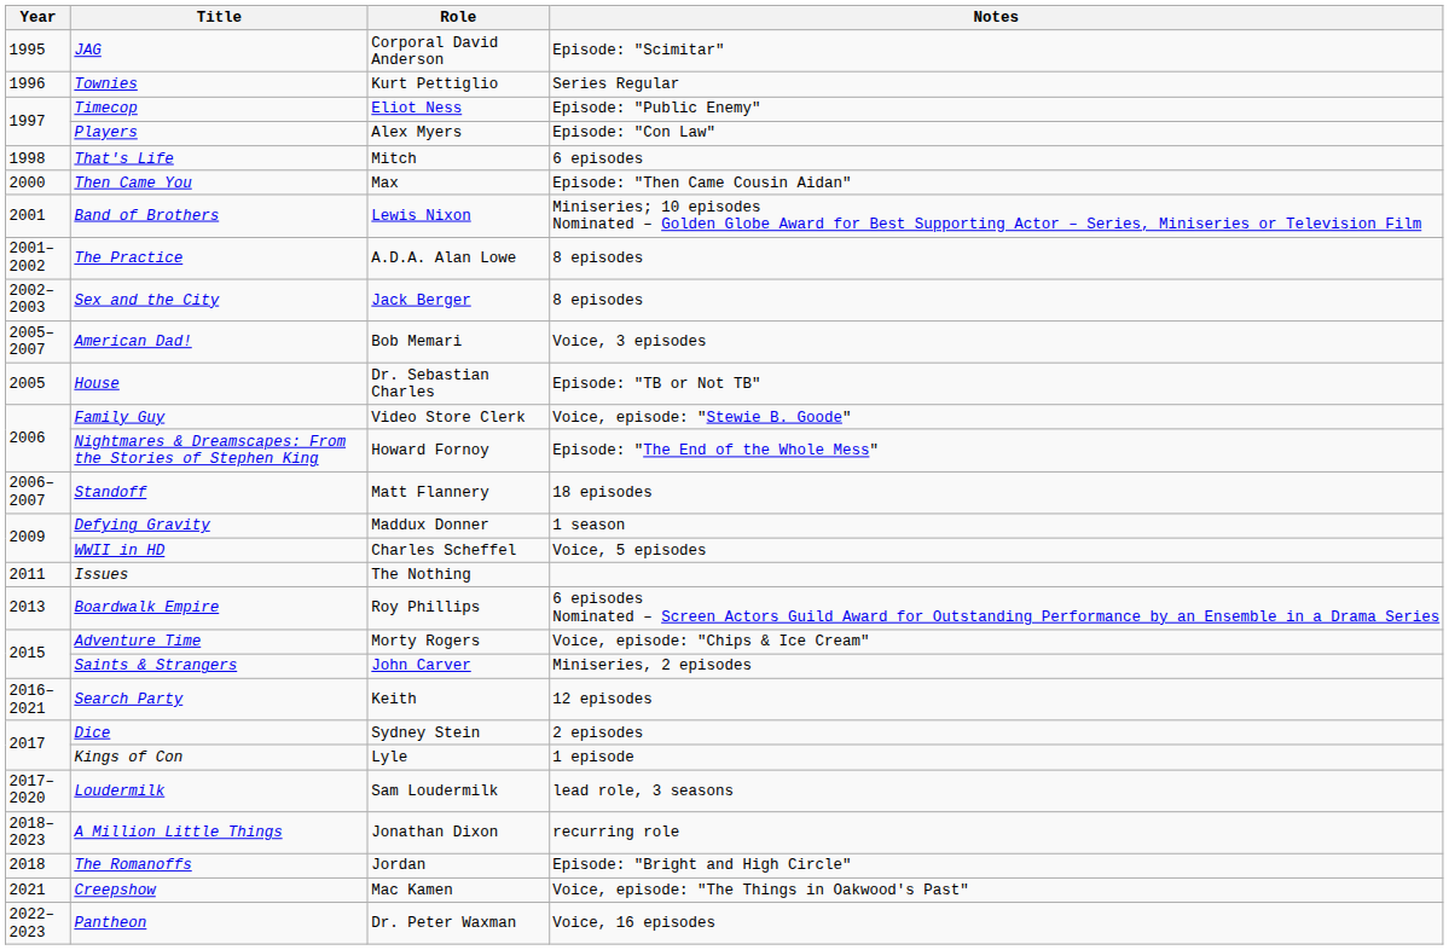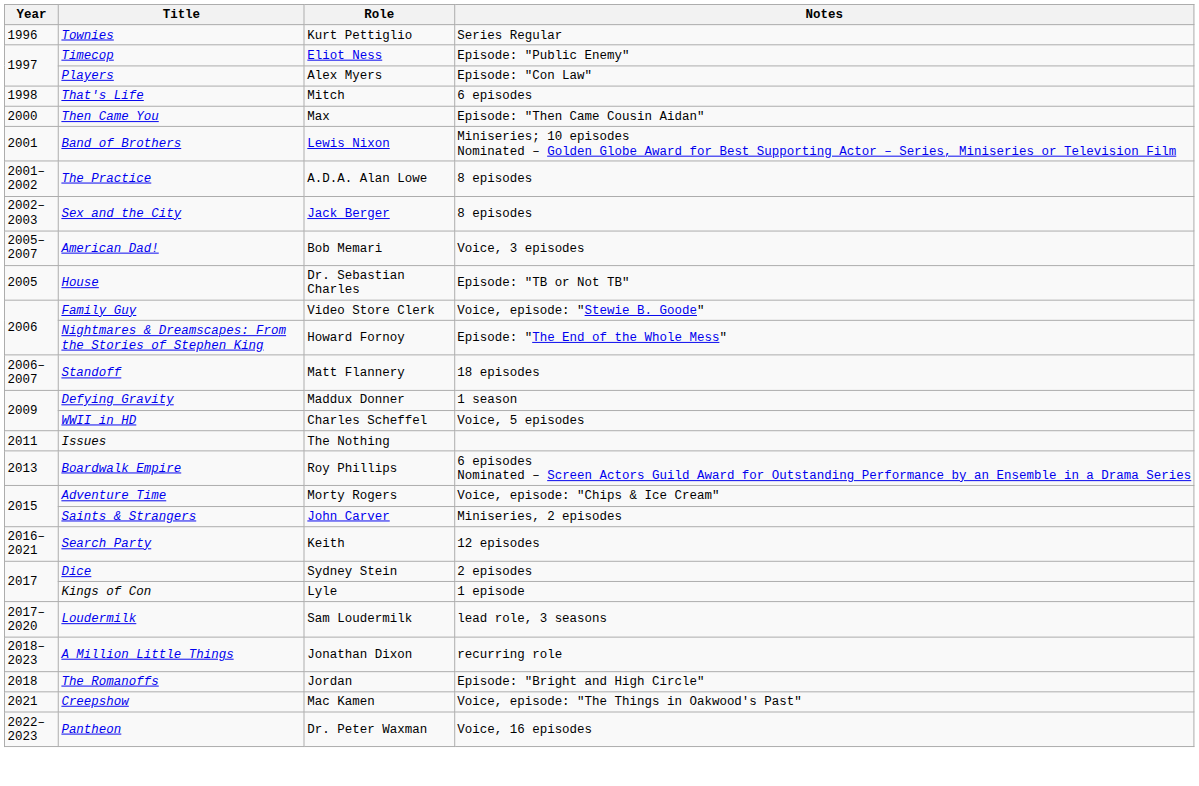 <table class="wikitable sortable">
 <tr>
 <th style="width:50px;">Year</th>
 <th style="width:250px;">Title</th>
 <th style="width:150px;">Role</th>
 <th class="unsortable">Notes</th>
-</tr>
-<tr>
-<td>1995</td>
-<td><em><a href='#'>JAG</a></em></td>
-<td>Corporal David Anderson</td>
-<td>Episode: "Scimitar"</td>
 </tr>
 <tr>
 <td>1996</td>
 <td><em><a href='#'>Townies</a></em></td>
 <td>Kurt Pettiglio</td>
 <td>Series Regular</td>
 </tr>
 <tr>
 <td rowspan="2">1997</td>
 <td><em><a href='#'>Timecop</a></em></td>
 <td><a href='#'>Eliot Ness</a></td>
 <td>Episode: "Public Enemy"</td>
 </tr>
 <tr>
 <td><em><a href='#'>Players</a></em></td>
 <td>Alex Myers</td>
 <td>Episode: "Con Law"</td>
 </tr>
 <tr>
 <td>1998</td>
 <td><em><a href='#'>That's Life</a></em></td>
 <td>Mitch</td>
 <td>6 episodes</td>
 </tr>
 <tr>
 <td>2000</td>
 <td><em><a href='#'>Then Came You</a></em></td>
 <td>Max</td>
 <td>Episode: "Then Came Cousin Aidan"</td>
 </tr>
 <tr>
 <td>2001</td>
 <td><em><a href='#'>Band of Brothers</a></em></td>
 <td><a href='#'>Lewis Nixon</a></td>
 <td>Miniseries; 10 episodes<br>Nominated – <a href='#'>Golden Globe Award for Best Supporting Actor – Series, Miniseries or Television Film</a></td>
 </tr>
 <tr>
 <td>2001–2002</td>
 <td><em><a href='#'>The Practice</a></em></td>
 <td>A.D.A. Alan Lowe</td>
 <td>8 episodes</td>
 </tr>
 <tr>
 <td>2002–2003</td>
 <td><em><a href='#'>Sex and the City</a></em></td>
 <td><a href='#'>Jack Berger</a></td>
 <td>8 episodes</td>
 </tr>
 <tr>
 <td>2005–2007</td>
 <td><em><a href='#'>American Dad!</a></em></td>
 <td>Bob Memari</td>
 <td>Voice, 3 episodes</td>
 </tr>
 <tr>
 <td>2005</td>
 <td><em><a href='#'>House</a></em></td>
 <td>Dr. Sebastian Charles</td>
 <td>Episode: "TB or Not TB"</td>
 </tr>
 <tr>
 <td rowspan="2">2006</td>
 <td><em><a href='#'>Family Guy</a></em></td>
 <td>Video Store Clerk</td>
 <td>Voice, episode: "<a href='#'>Stewie B. Goode</a>"</td>
 </tr>
 <tr>
 <td><em><a href='#'>Nightmares & Dreamscapes: From the Stories of Stephen King</a></em></td>
 <td>Howard Fornoy</td>
 <td>Episode: "<a href='#'>The End of the Whole Mess</a>"</td>
 </tr>
 <tr>
 <td>2006–2007</td>
 <td><em><a href='#'>Standoff</a></em></td>
 <td>Matt Flannery</td>
 <td>18 episodes</td>
 </tr>
 <tr>
 <td rowspan="2">2009</td>
 <td><em><a href='#'>Defying Gravity</a></em></td>
 <td>Maddux Donner</td>
 <td>1 season</td>
 </tr>
 <tr>
 <td><em><a href='#'>WWII in HD</a></em></td>
 <td>Charles Scheffel</td>
 <td>Voice, 5 episodes</td>
 </tr>
 <tr>
 <td>2011</td>
 <td><em>Issues</em></td>
 <td>The Nothing</td>
 <td></td>
 </tr>
 <tr>
 <td>2013</td>
 <td><em><a href='#'>Boardwalk Empire</a></em></td>
 <td>Roy Phillips</td>
 <td>6 episodes<br>Nominated – <a href='#'>Screen Actors Guild Award for Outstanding Performance by an Ensemble in a Drama Series</a></td>
 </tr>
 <tr>
 <td rowspan="2">2015</td>
 <td><em><a href='#'>Adventure Time</a></em></td>
 <td>Morty Rogers</td>
 <td>Voice, episode: "Chips & Ice Cream"</td>
 </tr>
 <tr>
 <td><em><a href='#'>Saints & Strangers</a></em></td>
 <td><a href='#'>John Carver</a></td>
 <td>Miniseries, 2 episodes</td>
 </tr>
 <tr>
 <td>2016–2021</td>
 <td><em><a href='#'>Search Party</a></em></td>
 <td>Keith</td>
 <td>12 episodes</td>
 </tr>
 <tr>
 <td rowspan="2">2017</td>
 <td><em><a href='#'>Dice</a></em></td>
 <td>Sydney Stein</td>
 <td>2 episodes</td>
 </tr>
 <tr>
 <td><em>Kings of Con</em></td>
 <td>Lyle</td>
 <td>1 episode</td>
 </tr>
 <tr>
 <td>2017–2020</td>
 <td><em><a href='#'>Loudermilk</a></em></td>
 <td>Sam Loudermilk</td>
 <td>lead role, 3 seasons</td>
 </tr>
 <tr>
 <td>2018–2023</td>
 <td><em><a href='#'>A Million Little Things</a></em></td>
 <td>Jonathan Dixon</td>
 <td>recurring role</td>
 </tr>
 <tr>
 <td>2018</td>
 <td><em><a href='#'>The Romanoffs</a></em></td>
 <td>Jordan</td>
 <td>Episode: "Bright and High Circle"</td>
 </tr>
 <tr>
 <td>2021</td>
 <td><em><a href='#'>Creepshow</a></em></td>
 <td>Mac Kamen</td>
 <td>Voice, episode: "The Things in Oakwood's Past"</td>
 </tr>
 <tr>
 <td>2022–2023</td>
 <td><em><a href='#'>Pantheon</a></em></td>
 <td>Dr. Peter Waxman</td>
 <td>Voice, 16 episodes</td>
 </tr>
 </table>
